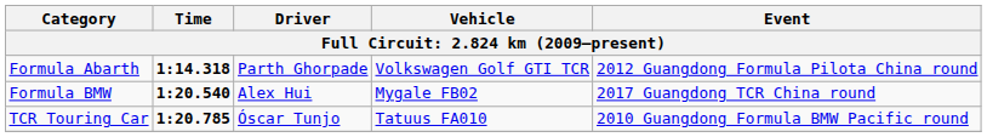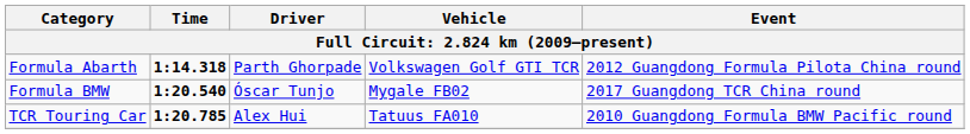 <table class="wikitable">
 <tr>
 <th>Category</th>
 <th>Time</th>
 <th>Driver</th>
 <th>Vehicle</th>
 <th>Event</th>
 </tr>
 <tr>
 <th colspan=5>Full Circuit: 2.824 km (2009–present)</th>
 </tr>
 <tr>
 <td><a href='#'>Formula Abarth</a></td>
 <td><strong>1:14.318</strong></td>
 <td><a href='#'>Parth Ghorpade</a></td>
 <td><a href='#'>Volkswagen Golf GTI TCR</a></td>
 <td><a href='#'>2012 Guangdong Formula Pilota China round</a></td>
 </tr>
 <tr>
 <td><a href='#'>Formula BMW</a></td>
 <td><strong>1:20.540</strong></td>
-<td><a href='#'>Alex Hui</a></td>
+<td><a href='#'>Óscar Tunjo</a></td>
 <td><a href='#'>Mygale FB02</a></td>
 <td><a href='#'>2017 Guangdong TCR China round</a></td>
 </tr>
 <tr>
 <td><a href='#'>TCR Touring Car</a></td>
 <td><strong>1:20.785</strong></td>
-<td><a href='#'>Óscar Tunjo</a></td>
+<td><a href='#'>Alex Hui</a></td>
 <td><a href='#'>Tatuus FA010</a></td>
 <td><a href='#'>2010 Guangdong Formula BMW Pacific round</a></td>
 </tr>
 <tr>
 </tr>
 </table>
